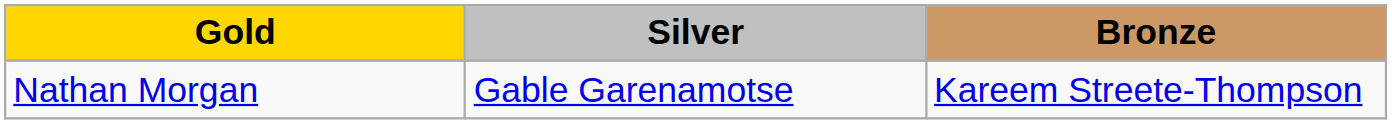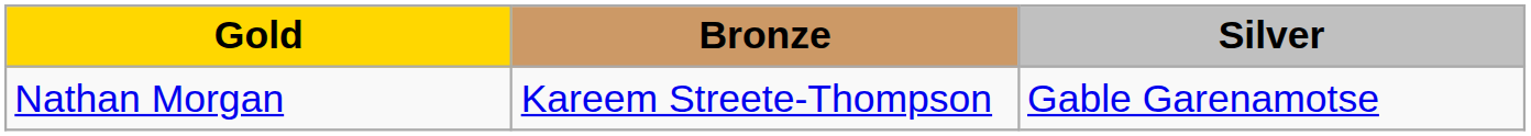 <table class="wikitable" style="text-align:left">
 <tr align="center">
 <td width=200 bgcolor=gold><strong>Gold</strong></td>
+<td width=200 bgcolor=CC9966><strong>Bronze</strong></td>
 <td width=200 bgcolor=silver><strong>Silver</strong></td>
-<td width=200 bgcolor=CC9966><strong>Bronze</strong></td>
 </tr>
 <tr>
 <td><a href='#'>Nathan Morgan</a><br><em></em></td>
+<td><a href='#'>Kareem Streete-Thompson</a><br><em></em></td>
 <td><a href='#'>Gable Garenamotse</a><br><em></em></td>
-<td><a href='#'>Kareem Streete-Thompson</a><br><em></em></td>
 </tr>
 </table>
